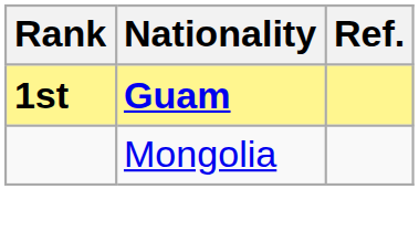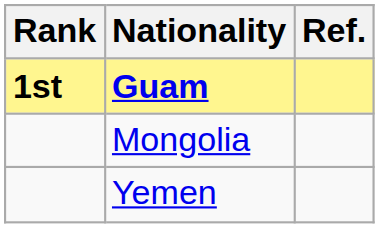 <table class="wikitable">
 <tr>
 <th>Rank</th>
 <th>Nationality</th>
 <th>Ref.</th>
 </tr>
 <tr bgcolor="#FFF68F">
 <td><strong>1st</strong></td>
 <td> <strong><a href='#'>Guam</a></strong></td>
 <td></td>
 </tr>
 <tr>
 <td></td>
 <td> <a href='#'>Mongolia</a></td>
 <td></td>
 </tr>
+<tr>
+<td></td>
+<td> <a href='#'>Yemen</a></td>
+<td></td>
+</tr>
 </table>
